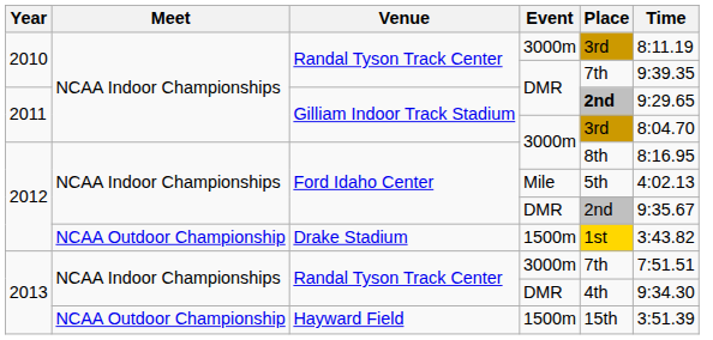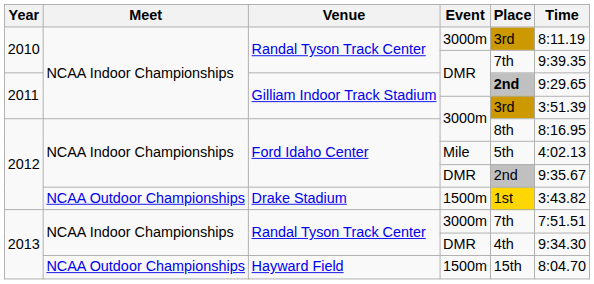 <table class="wikitable">
 <tr>
 <th>Year</th>
 <th>Meet</th>
 <th>Venue</th>
 <th>Event</th>
 <th>Place</th>
 <th>Time</th>
 </tr>
 <tr>
 <td rowspan="2">2010</td>
 <td rowspan="4">NCAA Indoor Championships</td>
 <td rowspan="2"><a href='#'>Randal Tyson Track Center</a></td>
 <td>3000m</td>
 <td bgcolor=cc9900>3rd</td>
 <td>8:11.19</td>
 </tr>
 <tr>
 <td rowspan="2">DMR</td>
 <td>7th</td>
 <td>9:39.35</td>
 </tr>
 <tr>
 <td rowspan="2">2011</td>
 <td rowspan="2"><a href='#'>Gilliam Indoor Track Stadium</a></td>
 <td bgcolor=silver><strong>2nd</strong></td>
 <td>9:29.65</td>
 </tr>
 <tr>
 <td rowspan="2">3000m</td>
 <td bgcolor=cc9900>3rd</td>
-<td>8:04.70</td>
+<td>3:51.39</td>
 </tr>
 <tr>
 <td rowspan="4">2012</td>
 <td rowspan="3">NCAA Indoor Championships</td>
 <td rowspan="3"><a href='#'>Ford Idaho Center</a></td>
 <td>8th</td>
 <td>8:16.95</td>
 </tr>
 <tr>
 <td>Mile</td>
 <td>5th</td>
 <td>4:02.13</td>
 </tr>
 <tr>
 <td>DMR</td>
 <td bgcolor=silver>2nd</td>
 <td>9:35.67</td>
 </tr>
 <tr>
-<td><a href='#'>NCAA Outdoor Championship</a></td>
+<td><a href='#'>NCAA Outdoor Championships</a></td>
 <td><a href='#'>Drake Stadium</a></td>
 <td>1500m</td>
 <td bgcolor=gold>1st</td>
 <td>3:43.82</td>
 </tr>
 <tr>
 <td rowspan="3">2013</td>
 <td rowspan="2">NCAA Indoor Championships</td>
 <td rowspan="2"><a href='#'>Randal Tyson Track Center</a></td>
 <td>3000m</td>
 <td>7th</td>
 <td>7:51.51</td>
 </tr>
 <tr>
 <td>DMR</td>
 <td>4th</td>
 <td>9:34.30</td>
 </tr>
 <tr>
-<td><a href='#'>NCAA Outdoor Championship</a></td>
+<td><a href='#'>NCAA Outdoor Championships</a></td>
 <td><a href='#'>Hayward Field</a></td>
 <td>1500m</td>
 <td>15th</td>
-<td>3:51.39</td>
+<td>8:04.70</td>
 </tr>
 </table>
